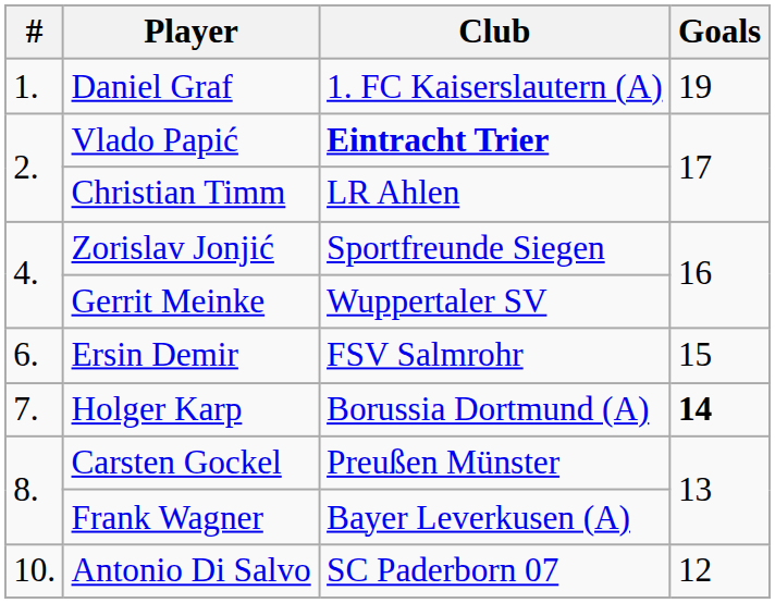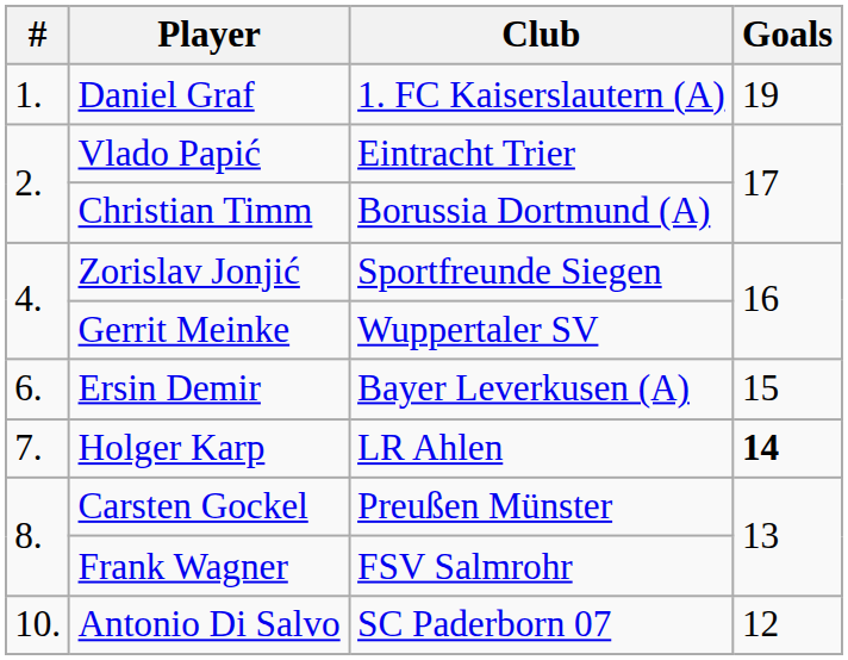 <table class="wikitable">
 <tr>
 <th>#</th>
 <th>Player</th>
 <th>Club</th>
 <th>Goals</th>
 </tr>
 <tr>
 <td>1.</td>
 <td> <a href='#'>Daniel Graf</a></td>
 <td><a href='#'>1. FC Kaiserslautern (A)</a></td>
 <td>19</td>
 </tr>
 <tr>
 <td rowspan="2">2.</td>
 <td> <a href='#'>Vlado Papić</a></td>
-<td><strong><a href='#'>Eintracht Trier</a></strong></td>
+<td><a href='#'>Eintracht Trier</a></td>
 <td rowspan="2">17</td>
 </tr>
 <tr>
 <td> <a href='#'>Christian Timm</a></td>
-<td><a href='#'>LR Ahlen</a></td>
+<td><a href='#'>Borussia Dortmund (A)</a></td>
 </tr>
 <tr>
 <td rowspan="2">4.</td>
 <td> <a href='#'>Zorislav Jonjić</a></td>
 <td><a href='#'>Sportfreunde Siegen</a></td>
 <td rowspan="2">16</td>
 </tr>
 <tr>
 <td> <a href='#'>Gerrit Meinke</a></td>
 <td><a href='#'>Wuppertaler SV</a></td>
 </tr>
 <tr>
 <td>6.</td>
 <td> <a href='#'>Ersin Demir</a></td>
-<td><a href='#'>FSV Salmrohr</a></td>
+<td><a href='#'>Bayer Leverkusen (A)</a></td>
 <td>15</td>
 </tr>
 <tr>
 <td>7.</td>
 <td> <a href='#'>Holger Karp</a></td>
-<td><a href='#'>Borussia Dortmund (A)</a></td>
+<td><a href='#'>LR Ahlen</a></td>
 <td><strong>14</strong></td>
 </tr>
 <tr>
 <td rowspan="2">8.</td>
 <td> <a href='#'>Carsten Gockel</a></td>
 <td><a href='#'>Preußen Münster</a></td>
 <td rowspan="2">13</td>
 </tr>
 <tr>
 <td> <a href='#'>Frank Wagner</a></td>
-<td><a href='#'>Bayer Leverkusen (A)</a></td>
+<td><a href='#'>FSV Salmrohr</a></td>
 </tr>
 <tr>
 <td>10.</td>
 <td> <a href='#'>Antonio Di Salvo</a></td>
 <td><a href='#'>SC Paderborn 07</a></td>
 <td>12</td>
 </tr>
 </table>
